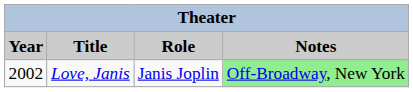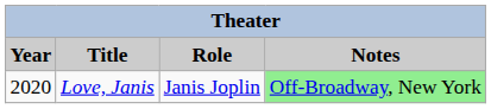 <table class="wikitable sortable">
 <tr style="text-align:center;">
 <th colspan=4 style="background:#B0C4DE;">Theater</th>
 </tr>
 <tr style="text-align:center;">
 <th style="background:#ccc;">Year</th>
 <th style="background:#ccc;">Title</th>
 <th style="background:#ccc;">Role</th>
 <th style="background:#ccc;">Notes</th>
 </tr>
 <tr>
-<td>2002</td>
+<td>2020</td>
 <td><em><a href='#'>Love, Janis</a></em></td>
 <td><a href='#'>Janis Joplin</a></td>
 <td style="background: lightgreen;"><a href='#'>Off-Broadway</a>, New York</td>
 </tr>
 </table>
